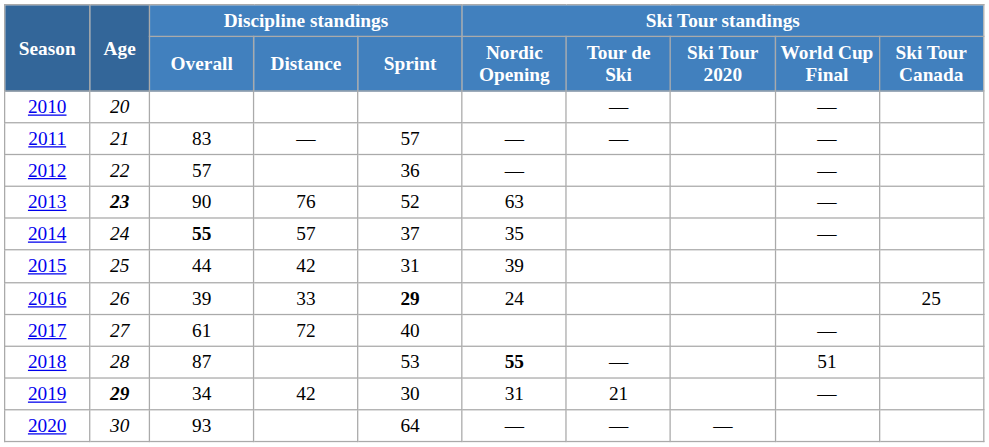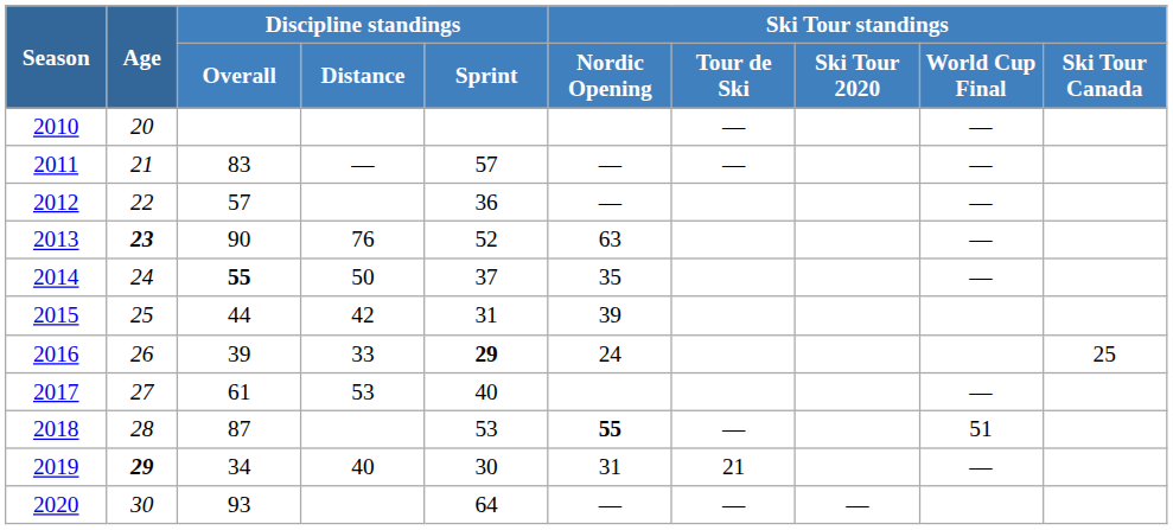 <table class="wikitable" style="font-size:95%; text-align:center; border:grey solid 1px; border-collapse:collapse; background:#ffffff;">
 <tr>
 <th style="background-color:#369; color:white; width:60px;" rowspan="2"> Season </th>
 <th style="background-color:#369; color:white; width:40px;" rowspan="2"> Age </th>
 <th style="background-color:#4180be; color:white;" colspan="3">Discipline standings</th>
 <th style="background-color:#4180be; color:white;" colspan="5">Ski Tour standings</th>
 </tr>
 <tr>
 <th style="background-color:#4180be; color:white; width:75px;">Overall</th>
 <th style="background-color:#4180be; color:white; width:75px;">Distance</th>
 <th style="background-color:#4180be; color:white; width:75px;">Sprint</th>
 <th style="background-color:#4180be; color:white; width:75px;">Nordic<br>Opening</th>
 <th style="background-color:#4180be; color:white; width:75px;">Tour de<br>Ski</th>
 <th style="background-color:#4180be; color:white; width:75px;">Ski Tour<br>2020</th>
 <th style="background-color:#4180be; color:white; width:75px;">World Cup<br>Final</th>
 <th style="background-color:#4180be; color:white; width:75px;">Ski Tour<br>Canada</th>
 </tr>
 <tr>
 <td><a href='#'>2010</a></td>
 <td><em>20</em></td>
 <td></td>
 <td></td>
 <td></td>
 <td></td>
 <td>—</td>
 <td></td>
 <td>—</td>
 <td></td>
 </tr>
 <tr>
 <td><a href='#'>2011</a></td>
 <td><em>21</em></td>
 <td>83</td>
 <td>—</td>
 <td>57</td>
 <td>—</td>
 <td>—</td>
 <td></td>
 <td>—</td>
 <td></td>
 </tr>
 <tr>
 <td><a href='#'>2012</a></td>
 <td><em>22</em></td>
 <td>57</td>
 <td></td>
 <td>36</td>
 <td>—</td>
 <td></td>
 <td></td>
 <td>—</td>
 <td></td>
 </tr>
 <tr>
 <td><a href='#'>2013</a></td>
 <td><strong><em>23</em></strong></td>
 <td>90</td>
 <td>76</td>
 <td>52</td>
 <td>63</td>
 <td></td>
 <td></td>
 <td>—</td>
 <td></td>
 </tr>
 <tr>
 <td><a href='#'>2014</a></td>
 <td><em>24</em></td>
 <td><strong>55</strong></td>
-<td>57</td>
+<td>50</td>
 <td>37</td>
 <td>35</td>
 <td></td>
 <td></td>
 <td>—</td>
 <td></td>
 </tr>
 <tr>
 <td><a href='#'>2015</a></td>
 <td><em>25</em></td>
 <td>44</td>
 <td>42</td>
 <td>31</td>
 <td>39</td>
 <td></td>
 <td></td>
 <td></td>
 <td></td>
 </tr>
 <tr>
 <td><a href='#'>2016</a></td>
 <td><em>26</em></td>
 <td>39</td>
 <td>33</td>
 <td><strong>29</strong></td>
 <td>24</td>
 <td></td>
 <td></td>
 <td></td>
 <td>25</td>
 </tr>
 <tr>
 <td><a href='#'>2017</a></td>
 <td><em>27</em></td>
 <td>61</td>
-<td>72</td>
+<td>53</td>
 <td>40</td>
 <td></td>
 <td></td>
 <td></td>
 <td>—</td>
 <td></td>
 </tr>
 <tr>
 <td><a href='#'>2018</a></td>
 <td><em>28</em></td>
 <td>87</td>
 <td></td>
 <td>53</td>
 <td><strong>55</strong></td>
 <td>—</td>
 <td></td>
 <td>51</td>
 <td></td>
 </tr>
 <tr>
 <td><a href='#'>2019</a></td>
 <td><strong><em>29</em></strong></td>
 <td>34</td>
-<td>42</td>
+<td>40</td>
 <td>30</td>
 <td>31</td>
 <td>21</td>
 <td></td>
 <td>—</td>
 <td></td>
 </tr>
 <tr>
 <td><a href='#'>2020</a></td>
 <td><em>30</em></td>
 <td>93</td>
 <td></td>
 <td>64</td>
 <td>—</td>
 <td>—</td>
 <td>—</td>
 <td></td>
 <td></td>
 </tr>
 </table>
